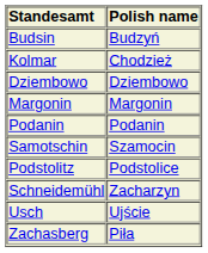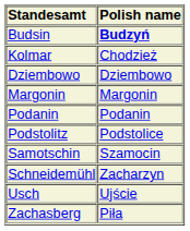 <table border=1 cellspacing=1 bgcolor="#F4F4DB">
 <tr>
 <td><strong>Standesamt</strong></td>
 <td><strong>Polish name</strong></td>
 </tr>
 <tr>
 <td><a href='#'>Budsin</a></td>
-<td><a href='#'>Budzyń</a></td>
+<td><strong><a href='#'>Budzyń</a></strong></td>
 </tr>
 <tr>
 <td><a href='#'>Kolmar</a></td>
 <td><a href='#'>Chodzież</a></td>
 </tr>
 <tr>
 <td><a href='#'>Dziembowo</a></td>
 <td><a href='#'>Dziembowo</a></td>
 </tr>
 <tr>
 <td><a href='#'>Margonin</a></td>
 <td><a href='#'>Margonin</a></td>
 </tr>
 <tr>
 <td><a href='#'>Podanin</a></td>
 <td><a href='#'>Podanin</a></td>
 </tr>
 <tr>
+<td><a href='#'>Podstolitz</a></td>
+<td><a href='#'>Podstolice</a></td>
+</tr>
+<tr>
 <td><a href='#'>Samotschin</a></td>
 <td><a href='#'>Szamocin</a></td>
-</tr>
-<tr>
-<td><a href='#'>Podstolitz</a></td>
-<td><a href='#'>Podstolice</a></td>
 </tr>
 <tr>
 <td><a href='#'>Schneidemühl</a></td>
 <td><a href='#'>Zacharzyn</a></td>
 </tr>
 <tr>
 <td><a href='#'>Usch</a></td>
 <td Ujscie><a href='#'>Ujście</a></td>
 </tr>
 <tr>
 <td><a href='#'>Zachasberg</a></td>
 <td><a href='#'>Piła</a></td>
 </tr>
 <tr>
 </tr>
 </table>
